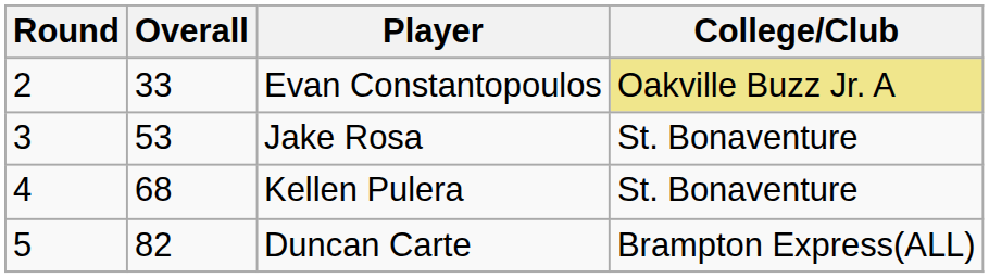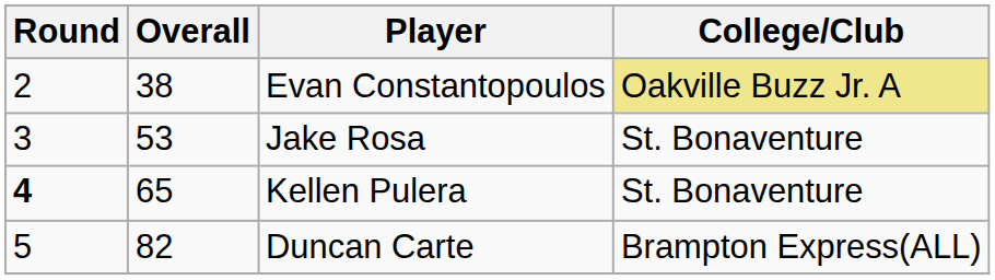 <table class="wikitable">
 <tr>
 <th>Round</th>
 <th>Overall</th>
 <th>Player</th>
 <th>College/Club</th>
 </tr>
 <tr>
 <td>2</td>
-<td>33</td>
+<td>38</td>
 <td>Evan Constantopoulos</td>
 <td style="background: khaki;">Oakville Buzz Jr. A</td>
 </tr>
 <tr>
 <td>3</td>
 <td>53</td>
 <td>Jake Rosa</td>
 <td>St. Bonaventure</td>
 </tr>
 <tr>
-<td>4</td>
-<td>68</td>
+<td><strong>4</strong></td>
+<td>65</td>
 <td>Kellen Pulera</td>
 <td>St. Bonaventure</td>
 </tr>
 <tr>
 <td>5</td>
 <td>82</td>
 <td>Duncan Carte</td>
 <td>Brampton Express(ALL)</td>
 </tr>
 <tr>
 </tr>
 </table>
